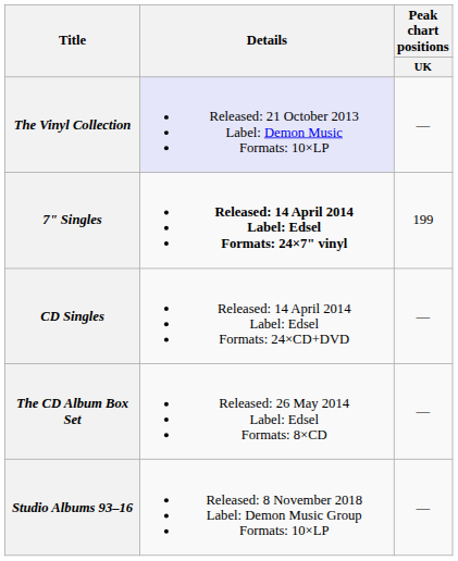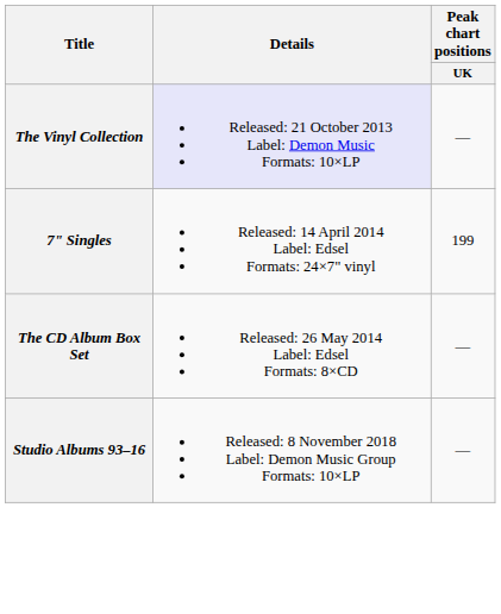 <table class="wikitable plainrowheaders" style="text-align:center;">
 <tr>
 <th rowspan="2" style="width:150px;">Title</th>
 <th rowspan="2" style="width:18em;">Details</th>
 <th colspan="1">Peak chart positions</th>
 </tr>
 <tr>
 <th style="width:3em;font-size:85%">UK<br></th>
 </tr>
 <tr>
 <th scope="row"><em>The Vinyl Collection</em></th>
 <td style="background: lavender;"><br><ul><li>Released: 21 October 2013</li><li>Label: <a href='#'>Demon Music</a></li><li>Formats: 10×LP</li></ul></td>
 <td>—</td>
 </tr>
 <tr>
 <th scope="row"><em>7" Singles</em></th>
-<td><strong><br><ul><li>Released: 14 April 2014</li><li>Label: Edsel</li><li>Formats: 24×7" vinyl</li></ul></strong></td>
+<td><br><ul><li>Released: 14 April 2014</li><li>Label: Edsel</li><li>Formats: 24×7" vinyl</li></ul></td>
 <td>199</td>
-</tr>
-<tr>
-<th scope="row"><em>CD Singles</em></th>
-<td><br><ul><li>Released: 14 April 2014</li><li>Label: Edsel</li><li>Formats: 24×CD+DVD</li></ul></td>
-<td>—</td>
 </tr>
 <tr>
 <th scope="row"><em>The CD Album Box Set</em></th>
 <td><br><ul><li>Released: 26 May 2014</li><li>Label: Edsel</li><li>Formats: 8×CD</li></ul></td>
 <td>—</td>
 </tr>
 <tr>
 <th scope="row"><em>Studio Albums 93–16</em></th>
 <td><br><ul><li>Released: 8 November 2018</li><li>Label: Demon Music Group</li><li>Formats: 10×LP</li></ul></td>
 <td>—</td>
 </tr>
 </table>
